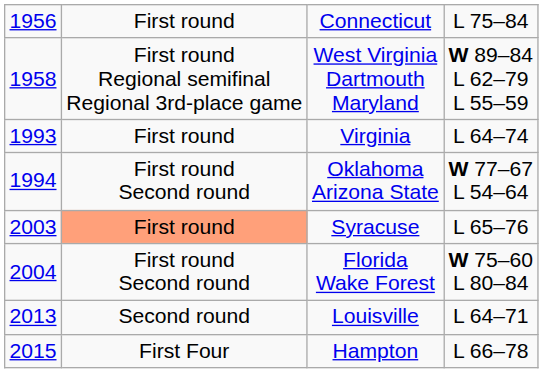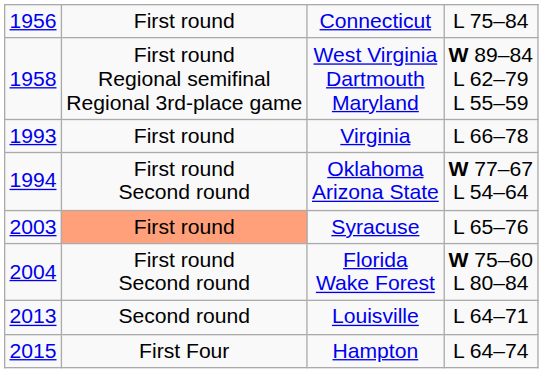 <table class="wikitable">
 <tr align="center">
 <td><a href='#'>1956</a></td>
 <td>First round</td>
 <td><a href='#'>Connecticut</a></td>
 <td>L 75–84</td>
 </tr>
 <tr align="center">
 <td><a href='#'>1958</a></td>
 <td>First round<br>Regional semifinal<br>Regional 3rd-place game</td>
 <td><a href='#'>West Virginia</a><br><a href='#'>Dartmouth</a><br><a href='#'>Maryland</a></td>
 <td><strong>W</strong> 89–84<br>L 62–79<br>L 55–59</td>
 </tr>
 <tr align="center">
 <td><a href='#'>1993</a></td>
 <td>First round</td>
 <td><a href='#'>Virginia</a></td>
-<td>L 64–74</td>
+<td>L 66–78</td>
 </tr>
 <tr align="center">
 <td><a href='#'>1994</a></td>
 <td>First round<br>Second round</td>
 <td><a href='#'>Oklahoma</a><br><a href='#'>Arizona State</a></td>
 <td><strong>W</strong> 77–67<br>L 54–64</td>
 </tr>
 <tr align="center">
 <td><a href='#'>2003</a></td>
 <td style="background: lightsalmon;">First round</td>
 <td><a href='#'>Syracuse</a></td>
 <td>L 65–76</td>
 </tr>
 <tr align="center">
 <td><a href='#'>2004</a></td>
 <td>First round<br>Second round</td>
 <td><a href='#'>Florida</a><br><a href='#'>Wake Forest</a></td>
 <td><strong>W</strong> 75–60<br>L 80–84</td>
 </tr>
 <tr align="center">
 <td><a href='#'>2013</a></td>
 <td>Second round</td>
 <td><a href='#'>Louisville</a></td>
 <td>L 64–71</td>
 </tr>
 <tr align="center">
 <td><a href='#'>2015</a></td>
 <td>First Four</td>
 <td><a href='#'>Hampton</a></td>
-<td>L 66–78</td>
+<td>L 64–74</td>
 </tr>
 </table>
